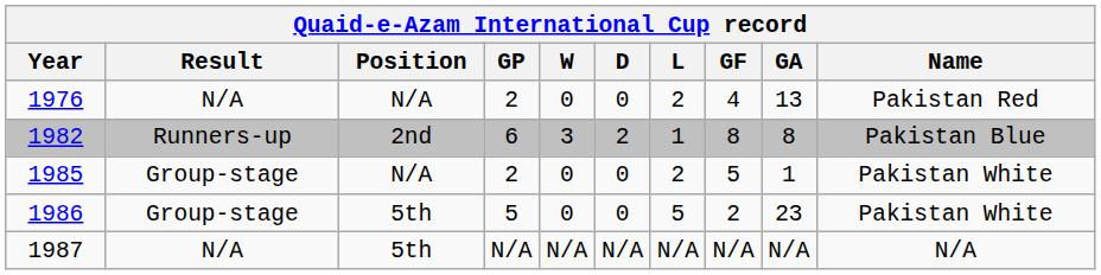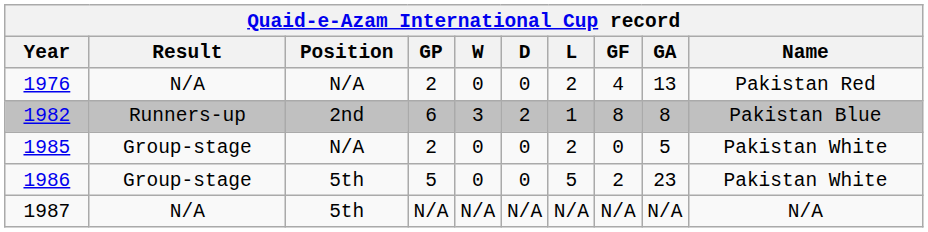 <table class="wikitable" style="text-align: center;">
 <tr>
 <th colspan=10><a href='#'>Quaid-e-Azam International Cup</a> record</th>
 </tr>
 <tr>
 <th width="50">Year</th>
 <th width="125">Result</th>
 <th width="75">Position</th>
 <th width="25">GP</th>
 <th width="25">W</th>
 <th width="25">D</th>
 <th width="25">L</th>
 <th width="25">GF</th>
 <th width="25">GA</th>
 <th width="150">Name</th>
 </tr>
 <tr>
 <td><a href='#'>1976</a></td>
 <td>N/A</td>
 <td>N/A</td>
 <td>2</td>
 <td>0</td>
 <td>0</td>
 <td>2</td>
 <td>4</td>
 <td>13</td>
 <td>Pakistan Red</td>
 </tr>
 <tr bgcolor="silver">
 <td><a href='#'>1982</a></td>
 <td>Runners-up</td>
 <td>2nd</td>
 <td>6</td>
 <td>3</td>
 <td>2</td>
 <td>1</td>
 <td>8</td>
 <td>8</td>
 <td>Pakistan Blue</td>
 </tr>
 <tr>
 <td><a href='#'>1985</a></td>
 <td>Group-stage</td>
 <td>N/A</td>
 <td>2</td>
 <td>0</td>
 <td>0</td>
 <td>2</td>
+<td>0</td>
 <td>5</td>
-<td>1</td>
 <td>Pakistan White</td>
 </tr>
 <tr>
 <td><a href='#'>1986</a></td>
 <td>Group-stage</td>
 <td>5th</td>
 <td>5</td>
 <td>0</td>
 <td>0</td>
 <td>5</td>
 <td>2</td>
 <td>23</td>
 <td>Pakistan White</td>
 </tr>
 <tr>
 <td>1987</td>
 <td>N/A</td>
 <td>5th</td>
 <td>N/A</td>
 <td>N/A</td>
 <td>N/A</td>
 <td>N/A</td>
 <td>N/A</td>
 <td>N/A</td>
 <td>N/A</td>
 </tr>
 </table>
